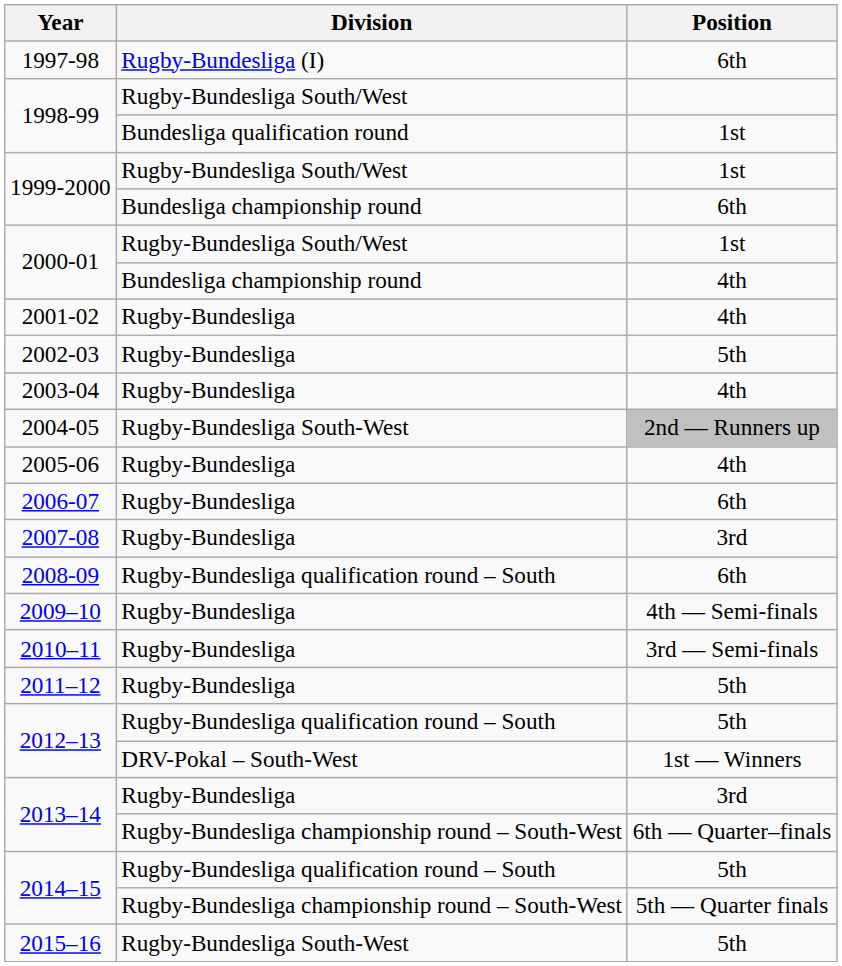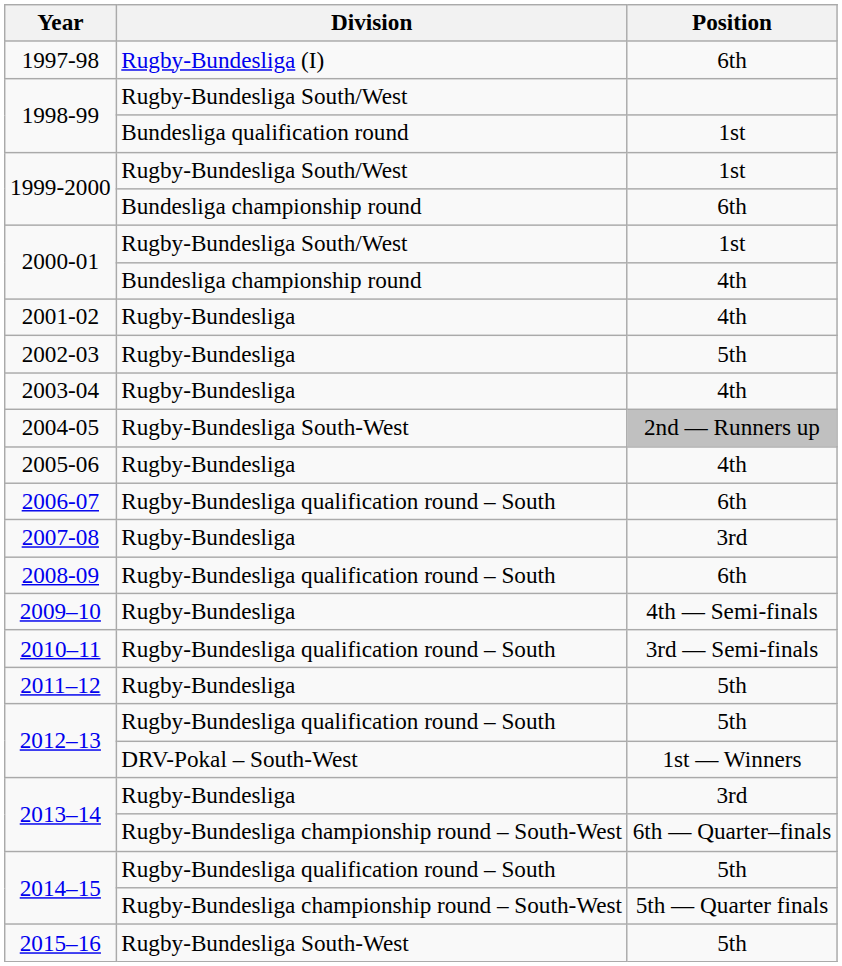 <table class="wikitable">
 <tr>
 <th>Year</th>
 <th>Division</th>
 <th>Position</th>
 </tr>
 <tr align="center">
 <td>1997-98</td>
 <td align="left"><a href='#'>Rugby-Bundesliga</a> (I)</td>
 <td>6th</td>
 </tr>
 <tr align="center">
 <td rowspan=2>1998-99</td>
 <td align="left">Rugby-Bundesliga South/West</td>
 <td></td>
 </tr>
 <tr align="center">
 <td align="left">Bundesliga qualification round</td>
 <td>1st</td>
 </tr>
 <tr align="center">
 <td rowspan=2>1999-2000</td>
 <td align="left">Rugby-Bundesliga South/West</td>
 <td>1st</td>
 </tr>
 <tr align="center">
 <td align="left">Bundesliga championship round</td>
 <td>6th</td>
 </tr>
 <tr align="center">
 <td rowspan=2>2000-01</td>
 <td align="left">Rugby-Bundesliga South/West</td>
 <td>1st</td>
 </tr>
 <tr align="center">
 <td align="left">Bundesliga championship round</td>
 <td>4th</td>
 </tr>
 <tr align="center">
 <td>2001-02</td>
 <td align="left">Rugby-Bundesliga</td>
 <td>4th</td>
 </tr>
 <tr align="center">
 <td>2002-03</td>
 <td align="left">Rugby-Bundesliga</td>
 <td>5th</td>
 </tr>
 <tr align="center">
 <td>2003-04</td>
 <td align="left">Rugby-Bundesliga</td>
 <td>4th</td>
 </tr>
 <tr align="center">
 <td>2004-05</td>
 <td align="left">Rugby-Bundesliga South-West</td>
 <td bgcolor=silver>2nd — Runners up</td>
 </tr>
 <tr align="center">
 <td>2005-06</td>
 <td align="left">Rugby-Bundesliga</td>
 <td>4th</td>
 </tr>
 <tr align="center">
 <td><a href='#'>2006-07</a></td>
-<td align="left">Rugby-Bundesliga</td>
+<td align="left">Rugby-Bundesliga qualification round – South</td>
 <td>6th</td>
 </tr>
 <tr align="center">
 <td><a href='#'>2007-08</a></td>
 <td align="left">Rugby-Bundesliga</td>
 <td>3rd</td>
 </tr>
 <tr align="center">
 <td><a href='#'>2008-09</a></td>
 <td align="left">Rugby-Bundesliga qualification round – South</td>
 <td>6th</td>
 </tr>
 <tr align="center">
 <td><a href='#'>2009–10</a></td>
 <td align="left">Rugby-Bundesliga</td>
 <td>4th — Semi-finals</td>
 </tr>
 <tr align="center">
 <td><a href='#'>2010–11</a></td>
-<td align="left">Rugby-Bundesliga</td>
+<td align="left">Rugby-Bundesliga qualification round – South</td>
 <td>3rd — Semi-finals</td>
 </tr>
 <tr align="center">
 <td><a href='#'>2011–12</a></td>
 <td align="left">Rugby-Bundesliga</td>
 <td>5th</td>
 </tr>
 <tr align="center">
 <td rowspan=2><a href='#'>2012–13</a></td>
 <td align="left">Rugby-Bundesliga qualification round – South</td>
 <td>5th</td>
 </tr>
 <tr align="center">
 <td align="left">DRV-Pokal – South-West</td>
 <td>1st — Winners</td>
 </tr>
 <tr align="center">
 <td rowspan=2><a href='#'>2013–14</a></td>
 <td align="left">Rugby-Bundesliga</td>
 <td>3rd</td>
 </tr>
 <tr align="center">
 <td align="left">Rugby-Bundesliga championship round – South-West</td>
 <td>6th — Quarter–finals</td>
 </tr>
 <tr align="center">
 <td rowspan=2><a href='#'>2014–15</a></td>
 <td align="left">Rugby-Bundesliga qualification round – South</td>
 <td>5th</td>
 </tr>
 <tr align="center">
 <td align="left">Rugby-Bundesliga championship round – South-West</td>
 <td>5th — Quarter finals</td>
 </tr>
 <tr align="center">
 <td><a href='#'>2015–16</a></td>
 <td align="left">Rugby-Bundesliga South-West</td>
 <td>5th</td>
 </tr>
 </table>
